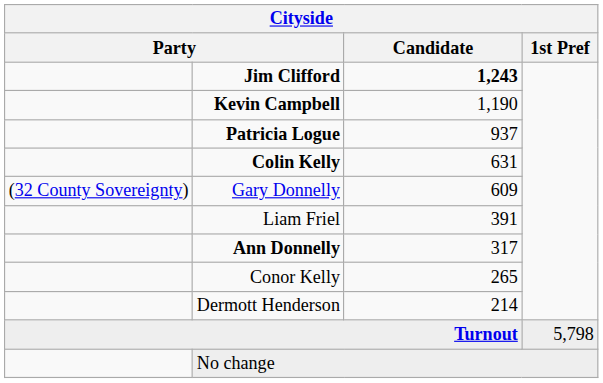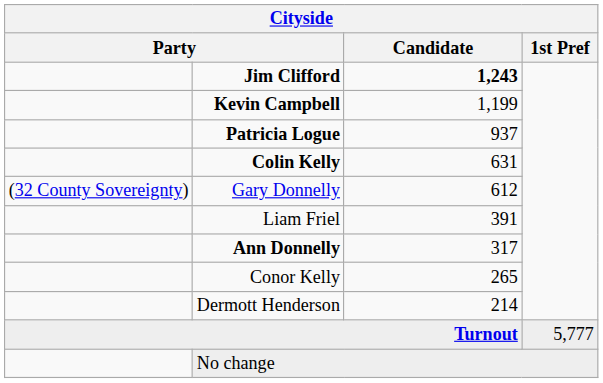 <table class="wikitable">
 <tr>
 <th colspan="4" style="text-align:center;"><a href='#'>Cityside</a></th>
 </tr>
 <tr>
 <th colspan="2"  style="text-align:center; width:200px;">Party</th>
 <th width=150>Candidate</th>
 <th width=60>1st Pref</th>
 </tr>
 <tr>
 <td></td>
 <td style="text-align:right;"><strong>Jim Clifford</strong></td>
 <td style="text-align:right;"><strong>1,243</strong></td>
 </tr>
 <tr>
 <td></td>
 <td style="text-align:right;"><strong>Kevin Campbell</strong></td>
-<td style="text-align:right;">1,190</td>
+<td style="text-align:right;">1,199</td>
 </tr>
 <tr>
 <td></td>
 <td style="text-align:right;"><strong>Patricia Logue</strong></td>
 <td style="text-align:right;">937</td>
 </tr>
 <tr>
 <td></td>
 <td style="text-align:right;"><strong>Colin Kelly</strong></td>
 <td style="text-align:right;">631</td>
 </tr>
 <tr>
 <td> (<a href='#'>32 County Sovereignty</a>)</td>
 <td style="text-align:right;"><a href='#'>Gary Donnelly</a></td>
-<td style="text-align:right;">609</td>
+<td style="text-align:right;">612</td>
 </tr>
 <tr>
 <td></td>
 <td style="text-align:right;">Liam Friel</td>
 <td style="text-align:right;">391</td>
 </tr>
 <tr>
 <td></td>
 <td style="text-align:right;"><strong>Ann Donnelly</strong></td>
 <td style="text-align:right;">317</td>
 </tr>
 <tr>
 <td></td>
 <td style="text-align:right;">Conor Kelly</td>
 <td style="text-align:right;">265</td>
 </tr>
 <tr>
 <td></td>
 <td style="text-align:right;">Dermott Henderson</td>
 <td style="text-align:right;">214</td>
 </tr>
 <tr style="background:#eee;">
 <td colspan="3" style="text-align:right;"><strong><a href='#'>Turnout</a></strong></td>
-<td style="text-align:right;">5,798</td>
+<td style="text-align:right;">5,777</td>
 </tr>
 <tr>
 <td></td>
 <td colspan="3" style="background:#eee;">No change</td>
 </tr>
 </table>
